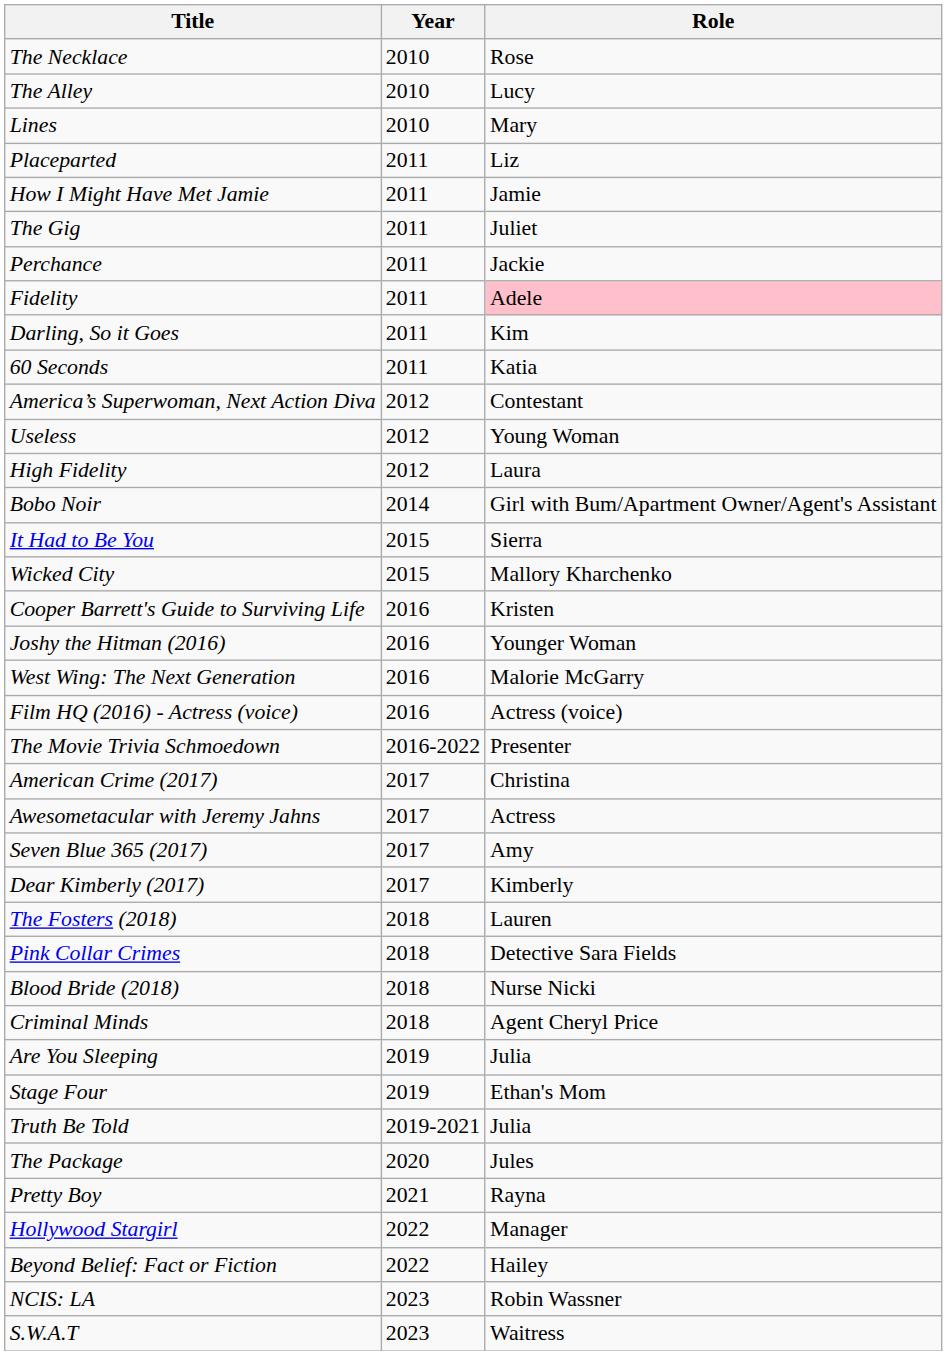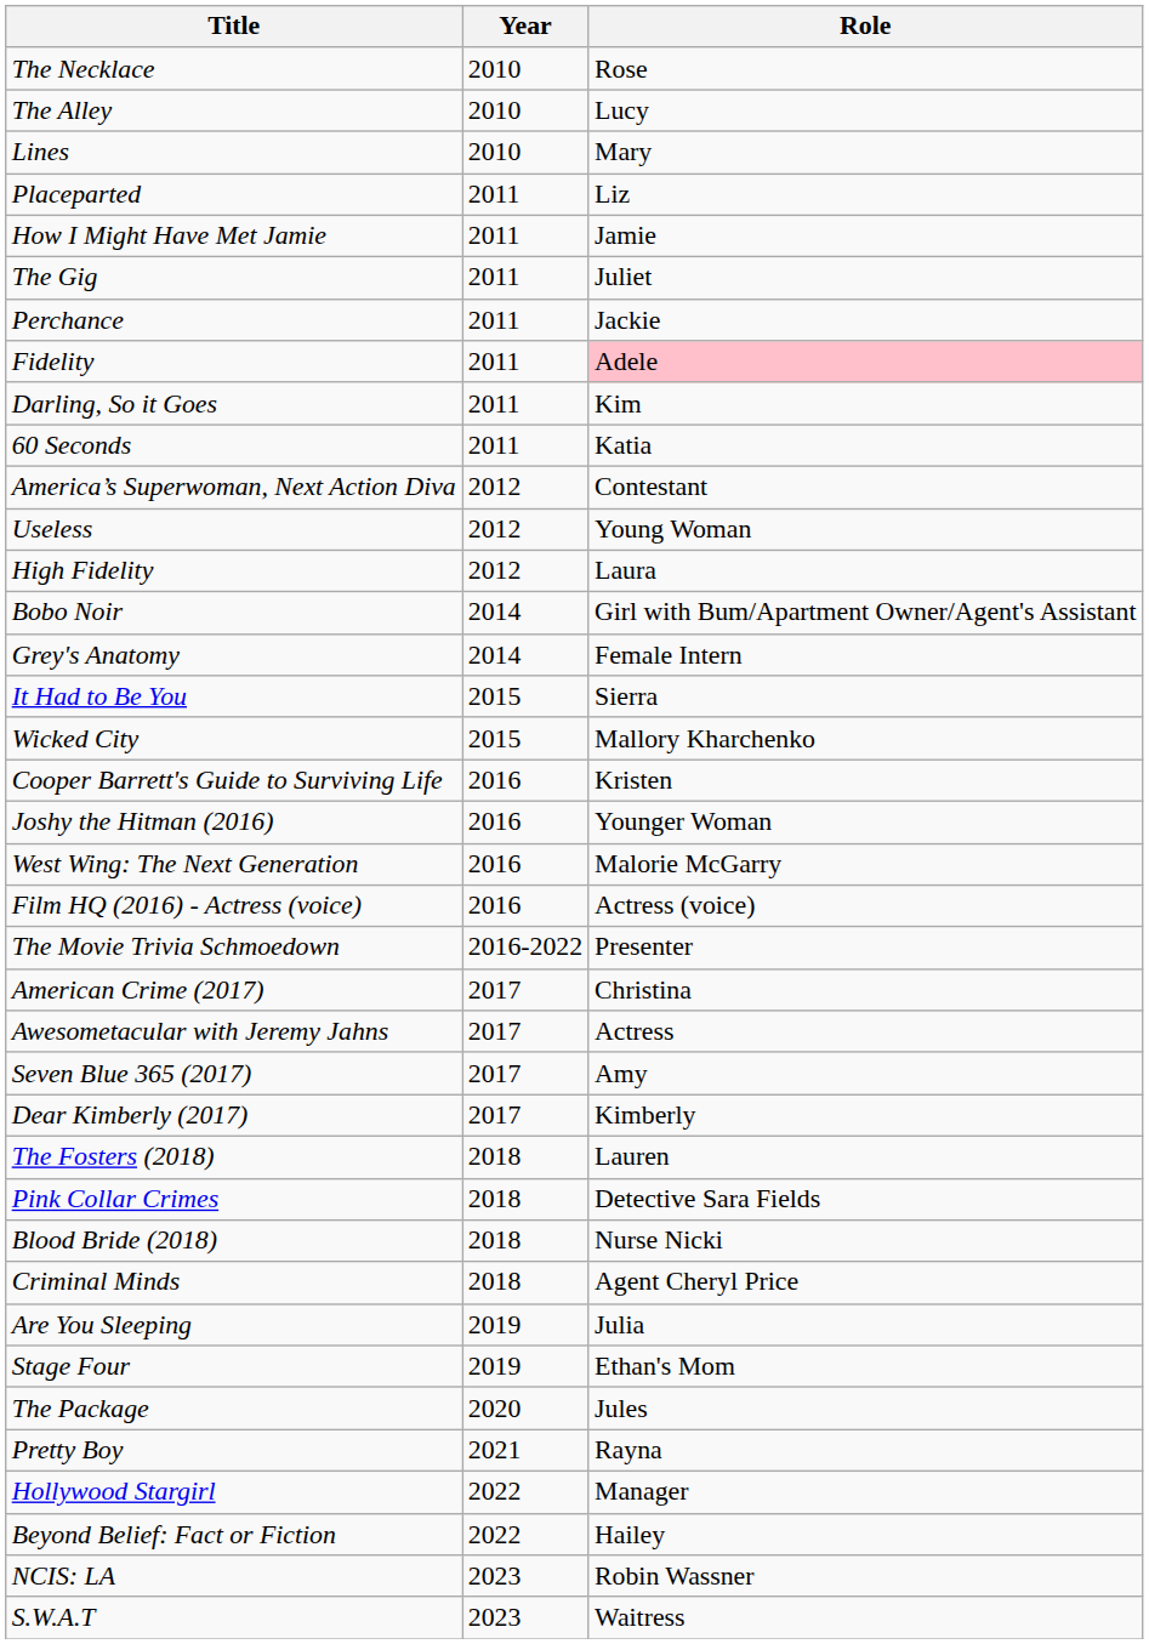 <table class="wikitable">
 <tr>
 <th>Title</th>
 <th>Year</th>
 <th>Role</th>
 </tr>
 <tr>
 <td><em>The Necklace</em></td>
 <td>2010</td>
 <td>Rose</td>
 </tr>
 <tr>
 <td><em>The Alley</em></td>
 <td>2010</td>
 <td>Lucy</td>
 </tr>
 <tr>
 <td><em>Lines</em></td>
 <td>2010</td>
 <td>Mary</td>
 </tr>
 <tr>
 <td><em>Placeparted</em></td>
 <td>2011</td>
 <td>Liz</td>
 </tr>
 <tr>
 <td><em>How I Might Have Met Jamie</em></td>
 <td>2011</td>
 <td>Jamie</td>
 </tr>
 <tr>
 <td><em>The Gig</em></td>
 <td>2011</td>
 <td>Juliet</td>
 </tr>
 <tr>
 <td><em>Perchance</em></td>
 <td>2011</td>
 <td>Jackie</td>
 </tr>
 <tr>
 <td><em>Fidelity</em></td>
 <td>2011</td>
 <td style="background: pink;">Adele</td>
 </tr>
 <tr>
 <td><em>Darling, So it Goes</em></td>
 <td>2011</td>
 <td>Kim</td>
 </tr>
 <tr>
 <td><em>60 Seconds</em></td>
 <td>2011</td>
 <td>Katia</td>
 </tr>
 <tr>
 <td><em>America’s Superwoman, Next Action Diva</em></td>
 <td>2012</td>
 <td>Contestant</td>
 </tr>
 <tr>
 <td><em>Useless</em></td>
 <td>2012</td>
 <td>Young Woman</td>
 </tr>
 <tr>
 <td><em>High Fidelity</em></td>
 <td>2012</td>
 <td>Laura</td>
 </tr>
 <tr>
 <td><em>Bobo Noir</em></td>
 <td>2014</td>
 <td>Girl with Bum/Apartment Owner/Agent's Assistant</td>
+</tr>
+<tr>
+<td><em>Grey's Anatomy</em></td>
+<td>2014</td>
+<td>Female Intern</td>
 </tr>
 <tr>
 <td><a href='#'><em>It Had to Be You</em></a></td>
 <td>2015</td>
 <td>Sierra</td>
 </tr>
 <tr>
 <td><em>Wicked City</em></td>
 <td>2015</td>
 <td>Mallory Kharchenko</td>
 </tr>
 <tr>
 <td><em>Cooper Barrett's Guide to Surviving Life</em></td>
 <td>2016</td>
 <td>Kristen</td>
 </tr>
 <tr>
 <td><em>Joshy the Hitman (2016)</em></td>
 <td>2016</td>
 <td>Younger Woman</td>
 </tr>
 <tr>
 <td><em>West Wing: The Next Generation</em></td>
 <td>2016</td>
 <td>Malorie McGarry</td>
 </tr>
 <tr>
 <td><em>Film HQ (2016) - Actress (voice)</em></td>
 <td>2016</td>
 <td>Actress (voice)</td>
 </tr>
 <tr>
 <td><em>The Movie Trivia Schmoedown</em></td>
 <td>2016-2022</td>
 <td>Presenter</td>
 </tr>
 <tr>
 <td><em>American Crime (2017)</em></td>
 <td>2017</td>
 <td>Christina</td>
 </tr>
 <tr>
 <td><em>Awesometacular with Jeremy Jahns</em></td>
 <td>2017</td>
 <td>Actress</td>
 </tr>
 <tr>
 <td><em>Seven Blue 365 (2017)</em></td>
 <td>2017</td>
 <td>Amy</td>
 </tr>
 <tr>
 <td><em>Dear Kimberly (2017)</em></td>
 <td>2017</td>
 <td>Kimberly</td>
 </tr>
 <tr>
 <td><em><a href='#'>The Fosters</a> (2018)</em></td>
 <td>2018</td>
 <td>Lauren</td>
 </tr>
 <tr>
 <td><em><a href='#'>Pink Collar Crimes</a></em></td>
 <td>2018</td>
 <td>Detective Sara Fields</td>
 </tr>
 <tr>
 <td><em>Blood Bride (2018)</em></td>
 <td>2018</td>
 <td>Nurse Nicki</td>
 </tr>
 <tr>
 <td><em>Criminal Minds</em></td>
 <td>2018</td>
 <td>Agent Cheryl Price</td>
 </tr>
 <tr>
 <td><em>Are You Sleeping</em></td>
 <td>2019</td>
 <td>Julia</td>
 </tr>
 <tr>
 <td><em>Stage Four</em></td>
 <td>2019</td>
 <td>Ethan's Mom</td>
 </tr>
 <tr>
-<td><em>Truth Be Told</em></td>
-<td>2019-2021</td>
-<td>Julia</td>
-</tr>
-<tr>
 <td><em>The Package</em></td>
 <td>2020</td>
 <td>Jules</td>
 </tr>
 <tr>
 <td><em>Pretty Boy</em></td>
 <td>2021</td>
 <td>Rayna</td>
 </tr>
 <tr>
 <td><em><a href='#'>Hollywood Stargirl</a></em></td>
 <td>2022</td>
 <td>Manager</td>
 </tr>
 <tr>
 <td><em>Beyond Belief: Fact or Fiction</em></td>
 <td>2022</td>
 <td>Hailey</td>
 </tr>
 <tr>
 <td><em>NCIS: LA</em></td>
 <td>2023</td>
 <td>Robin Wassner</td>
 </tr>
 <tr>
 <td><em>S.W.A.T</em></td>
 <td>2023</td>
 <td>Waitress</td>
 </tr>
 </table>
